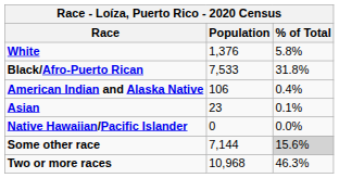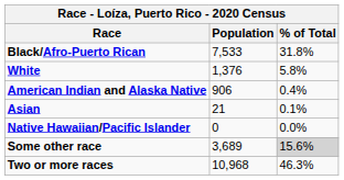 <table class="wikitable">
 <tr>
 <th colspan=3>Race - Loíza, Puerto Rico - 2020 Census</th>
 </tr>
 <tr ---->
 <th>Race</th>
 <th>Population</th>
 <th>% of Total</th>
 </tr>
 <tr ---->
+<td><strong>Black/<a href='#'>Afro-Puerto Rican</a></strong></td>
+<td>7,533</td>
+<td>31.8%</td>
+</tr>
+<tr ---->
 <td><strong><a href='#'>White</a></strong></td>
 <td>1,376</td>
 <td>5.8%</td>
 </tr>
 <tr ---->
-<td><strong>Black/<a href='#'>Afro-Puerto Rican</a></strong></td>
-<td>7,533</td>
-<td>31.8%</td>
-</tr>
-<tr ---->
 <td><strong><a href='#'>American Indian</a> and <a href='#'>Alaska Native</a></strong></td>
-<td>106</td>
+<td>906</td>
 <td>0.4%</td>
 </tr>
 <tr ---->
 <td><strong><a href='#'>Asian</a></strong></td>
-<td>23</td>
+<td>21</td>
 <td>0.1%</td>
 </tr>
 <tr ---->
 <td><strong><a href='#'>Native Hawaiian</a>/<a href='#'>Pacific Islander</a></strong></td>
 <td>0</td>
 <td>0.0%</td>
 </tr>
 <tr ---->
 <td><strong>Some other race</strong></td>
-<td>7,144</td>
+<td>3,689</td>
 <td style="background: lightgrey;">15.6%</td>
 </tr>
 <tr ---->
 <td><strong>Two or more races</strong></td>
 <td>10,968</td>
 <td>46.3%</td>
 </tr>
 </table>
